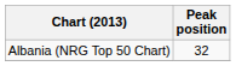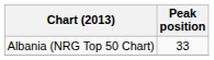 <table class="wikitable sortable" border="1">
 <tr>
 <th scope="col">Chart (2013)</th>
 <th scope="col">Peak<br>position</th>
 </tr>
 <tr>
 <td>Albania (NRG Top 50 Chart)</td>
-<td style="text-align:center;">32</td>
+<td style="text-align:center;">33</td>
 </tr>
 <tr>
 </tr>
 <tr>
 </tr>
 <tr>
 </tr>
 <tr>
 </tr>
 </table>
